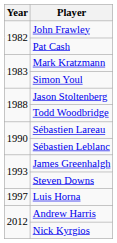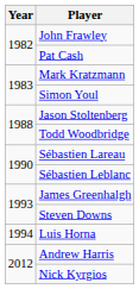 <table class="wikitable sortable" style="text-align:center;">
 <tr>
 <th>Year</th>
 <th>Player</th>
 </tr>
 <tr>
 <td rowspan="2">1982</td>
 <td style="text-align:left;"> <a href='#'>John Frawley</a></td>
 </tr>
 <tr>
 <td style="text-align:left;"> <a href='#'>Pat Cash</a></td>
 </tr>
 <tr>
 <td rowspan="2">1983</td>
 <td style="text-align:left;"> <a href='#'>Mark Kratzmann</a></td>
 </tr>
 <tr>
 <td style="text-align:left;"> <a href='#'>Simon Youl</a></td>
 </tr>
 <tr>
 <td rowspan="2">1988</td>
 <td style="text-align:left;"> <a href='#'>Jason Stoltenberg</a></td>
 </tr>
 <tr>
 <td style="text-align:left;"> <a href='#'>Todd Woodbridge</a></td>
 </tr>
 <tr>
 <td rowspan="2">1990</td>
 <td style="text-align:left;"> <a href='#'>Sébastien Lareau</a></td>
 </tr>
 <tr>
 <td style="text-align:left;"> <a href='#'>Sébastien Leblanc</a></td>
 </tr>
 <tr>
 <td rowspan="2">1993</td>
 <td style="text-align:left;"> <a href='#'>James Greenhalgh</a></td>
 </tr>
 <tr>
 <td style="text-align:left;"> <a href='#'>Steven Downs</a></td>
 </tr>
 <tr>
-<td>1997</td>
+<td>1994</td>
 <td style="text-align:left;"> <a href='#'>Luis Horna</a></td>
 </tr>
 <tr>
 <td rowspan="2">2012</td>
 <td style="text-align:left;"> <a href='#'>Andrew Harris</a></td>
 </tr>
 <tr>
 <td style="text-align:left;"> <a href='#'>Nick Kyrgios</a></td>
 </tr>
 </table>
